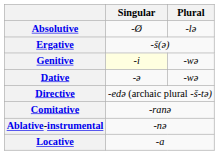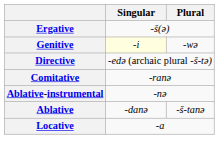 <table class="wikitable" style="text-align: center;">
 <tr>
 <th></th>
 <th>Singular</th>
 <th>Plural</th>
-</tr>
-<tr>
-<th><a href='#'>Absolutive</a></th>
-<td><em>-Ø</em></td>
-<td><em>-lə</em></td>
 </tr>
 <tr>
 <th><a href='#'>Ergative</a></th>
 <td colspan="2"><em>-š(ə)</em></td>
 </tr>
 <tr>
 <th><a href='#'>Genitive</a></th>
 <td style="background: lightyellow;"><em>-i</em></td>
-<td><em>-wə</em></td>
-</tr>
-<tr>
-<th><a href='#'>Dative</a></th>
-<td><em>-ə</em></td>
 <td><em>-wə</em></td>
 </tr>
 <tr>
 <th><a href='#'>Directive</a></th>
 <td colspan="2"><em>-edə</em> (archaic plural <em>-š-tə)</em></td>
 </tr>
 <tr>
 <th><a href='#'>Comitative</a></th>
 <td colspan="2"><em>-ranə</em></td>
 </tr>
 <tr>
 <th><a href='#'>Ablative</a>-<a href='#'>instrumental</a></th>
 <td colspan="2"><em>-nə</em></td>
 </tr>
 <tr>
+<th><a href='#'>Ablative</a></th>
+<td><em>-danə</em></td>
+<td><em>-š-tanə</em></td>
+</tr>
+<tr>
 <th><a href='#'>Locative</a></th>
 <td colspan="2"><em>-a</em></td>
 </tr>
 </table>
